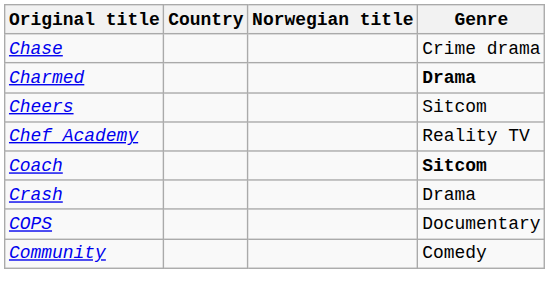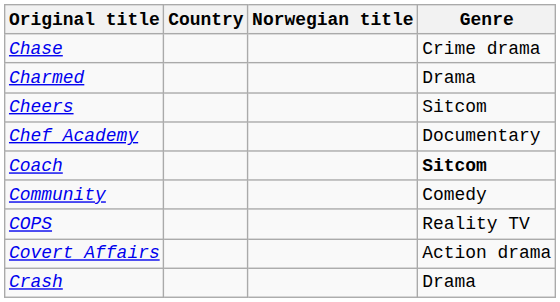 <table class="wikitable">
 <tr>
 <th>Original title</th>
 <th>Country</th>
 <th>Norwegian title</th>
 <th>Genre</th>
 </tr>
 <tr>
 <td><em><a href='#'>Chase</a></em></td>
 <td></td>
 <td></td>
 <td>Crime drama</td>
 </tr>
 <tr>
 <td><em><a href='#'>Charmed</a></em></td>
 <td></td>
 <td></td>
-<td><strong>Drama</strong></td>
+<td>Drama</td>
 </tr>
 <tr>
 <td><em><a href='#'>Cheers</a></em></td>
 <td></td>
 <td></td>
 <td>Sitcom</td>
 </tr>
 <tr>
 <td><em><a href='#'>Chef Academy</a></em></td>
 <td></td>
 <td></td>
-<td>Reality TV</td>
+<td>Documentary</td>
 </tr>
 <tr>
 <td><em><a href='#'>Coach</a></em></td>
 <td></td>
 <td></td>
 <td><strong>Sitcom</strong></td>
 </tr>
 <tr>
+<td><em><a href='#'>Community</a></em></td>
+<td></td>
+<td></td>
+<td>Comedy</td>
+</tr>
+<tr>
+<td><em><a href='#'>COPS</a></em></td>
+<td></td>
+<td></td>
+<td>Reality TV</td>
+</tr>
+<tr>
+<td><em><a href='#'>Covert Affairs</a></em></td>
+<td></td>
+<td></td>
+<td>Action drama</td>
+</tr>
+<tr>
 <td><em><a href='#'>Crash</a></em></td>
 <td></td>
 <td></td>
 <td>Drama</td>
 </tr>
-<tr>
-<td><em><a href='#'>COPS</a></em></td>
-<td></td>
-<td></td>
-<td>Documentary</td>
-</tr>
-<tr>
-<td><em><a href='#'>Community</a></em></td>
-<td></td>
-<td></td>
-<td>Comedy</td>
-</tr>
 </table>
